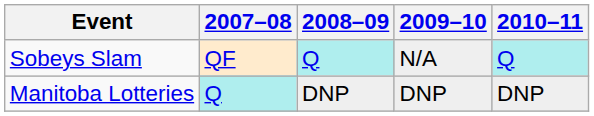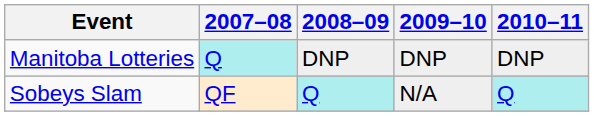 <table class="wikitable" border="1">
 <tr>
 <th>Event</th>
 <th><a href='#'>2007–08</a></th>
 <th><a href='#'>2008–09</a></th>
 <th><a href='#'>2009–10</a></th>
 <th><a href='#'>2010–11</a></th>
 </tr>
 <tr>
+<td><a href='#'>Manitoba Lotteries</a></td>
+<td style="background:#afeeee;"><a href='#'>Q</a></td>
+<td style="background:#EFEFEF;">DNP</td>
+<td style="background:#EFEFEF;">DNP</td>
+<td style="background:#EFEFEF;">DNP</td>
+</tr>
+<tr>
 <td><a href='#'>Sobeys Slam</a></td>
 <td style="background:#ffebcd;"><a href='#'>QF</a></td>
 <td style="background:#afeeee;"><a href='#'>Q</a></td>
 <td style="background:#EFEFEF;">N/A</td>
 <td style="background:#afeeee;"><a href='#'>Q</a></td>
 </tr>
-<tr>
-<td><a href='#'>Manitoba Lotteries</a></td>
-<td style="background:#afeeee;"><a href='#'>Q</a></td>
-<td style="background:#EFEFEF;">DNP</td>
-<td style="background:#EFEFEF;">DNP</td>
-<td style="background:#EFEFEF;">DNP</td>
-</tr>
 </table>
